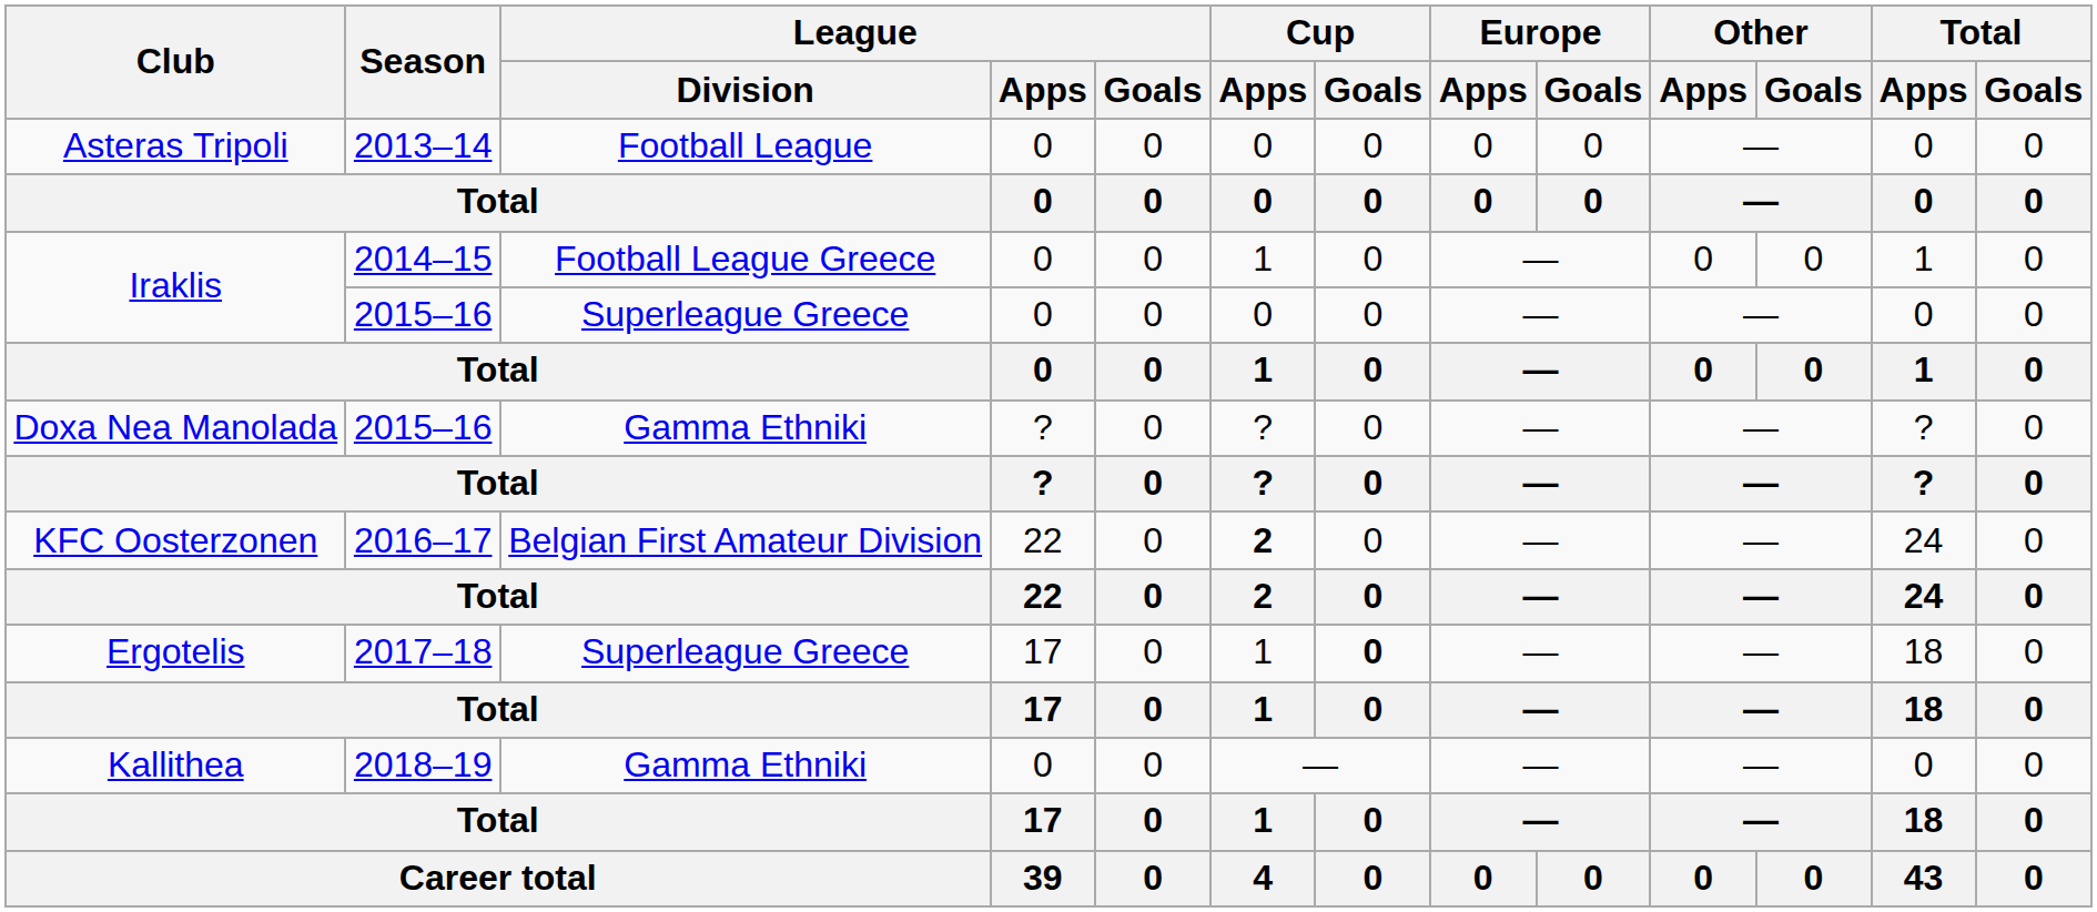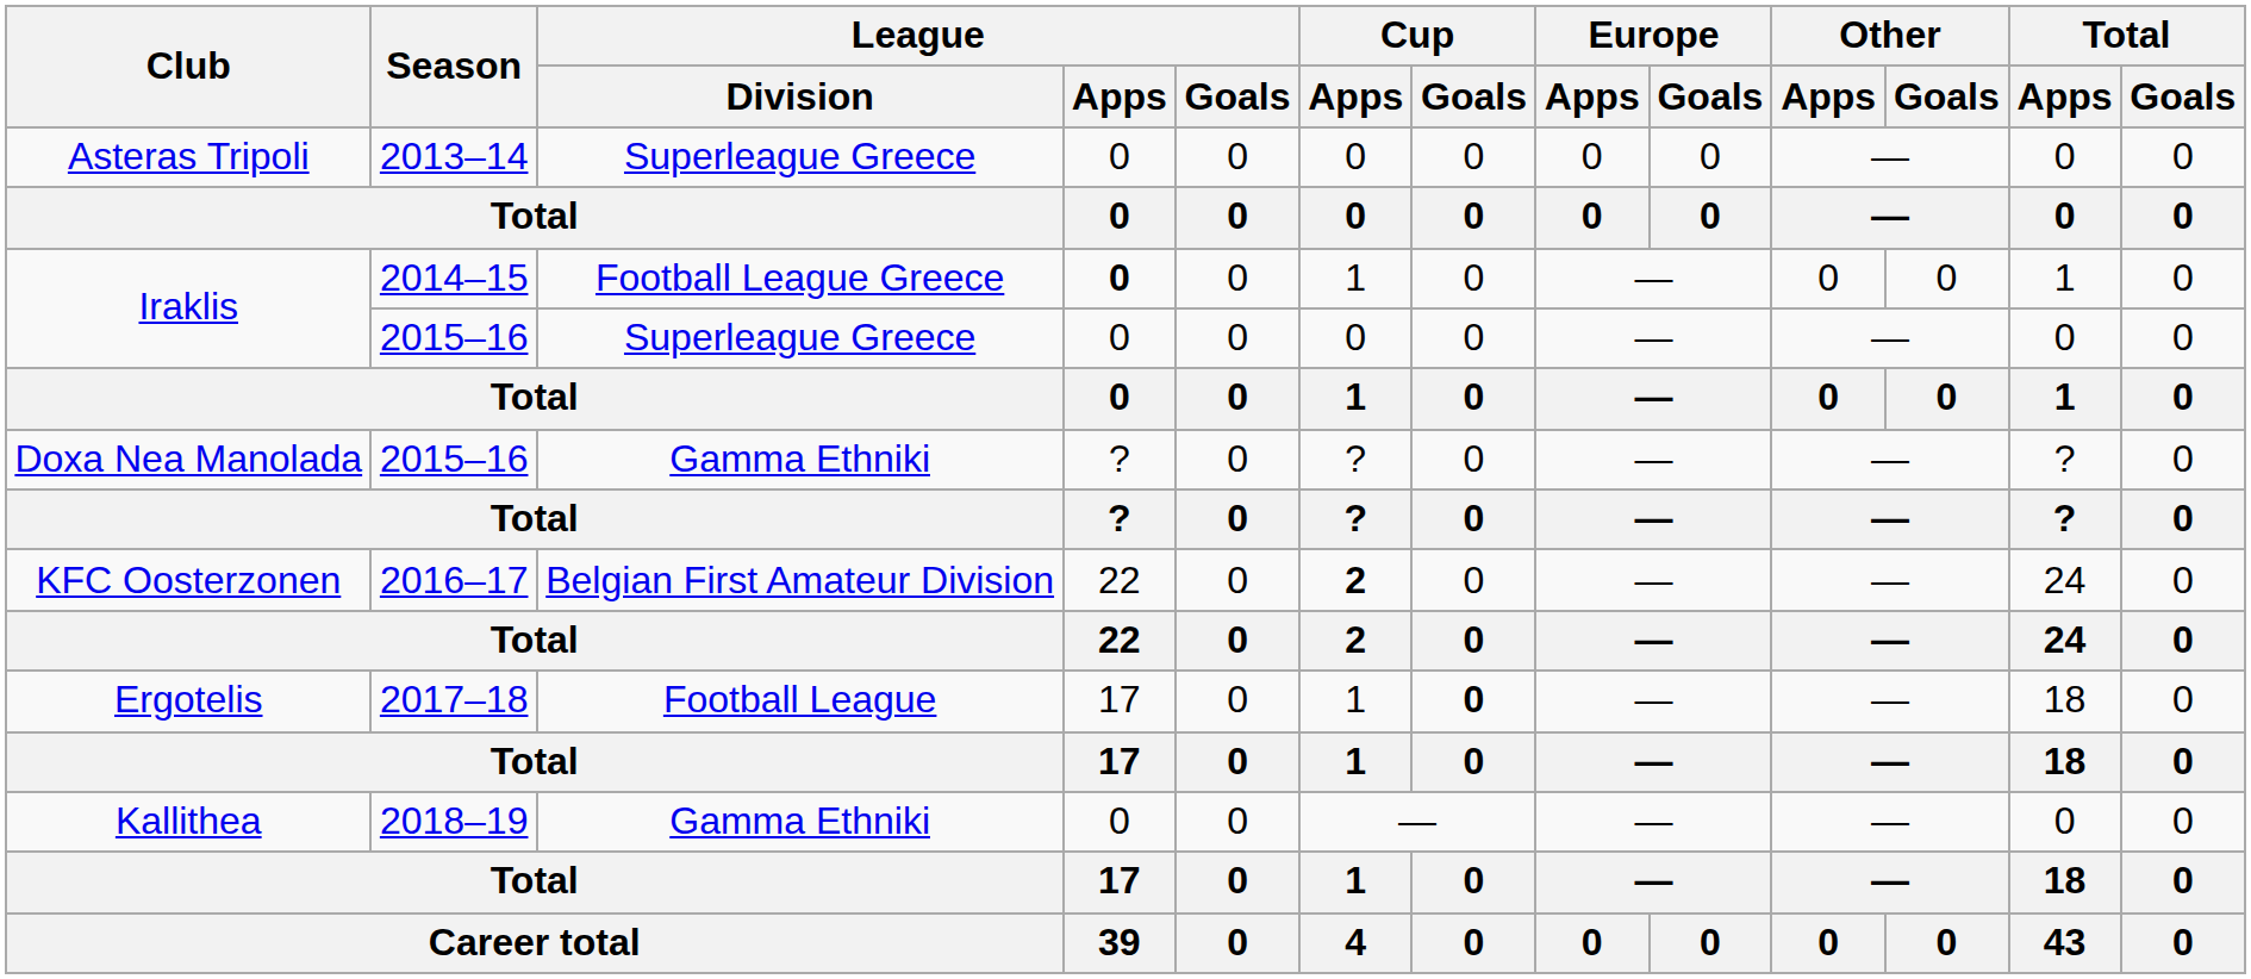 <table class="wikitable" style="text-align: center;">
 <tr>
 <th rowspan="2">Club</th>
 <th rowspan="2">Season</th>
 <th colspan="3">League</th>
 <th colspan="2">Cup</th>
 <th colspan="2">Europe</th>
 <th colspan="2">Other</th>
 <th colspan="2">Total</th>
 </tr>
 <tr>
 <th>Division</th>
 <th>Apps</th>
 <th>Goals</th>
 <th>Apps</th>
 <th>Goals</th>
 <th>Apps</th>
 <th>Goals</th>
 <th>Apps</th>
 <th>Goals</th>
 <th>Apps</th>
 <th>Goals</th>
 </tr>
 <tr>
 <td><a href='#'>Asteras Tripoli</a></td>
 <td><a href='#'>2013–14</a></td>
-<td><a href='#'>Football League</a></td>
+<td><a href='#'>Superleague Greece</a></td>
 <td>0</td>
 <td>0</td>
 <td>0</td>
 <td>0</td>
 <td>0</td>
 <td>0</td>
 <td colspan=2>—</td>
 <td>0</td>
 <td>0</td>
 </tr>
 <tr>
 <th colspan="3">Total</th>
 <th>0</th>
 <th>0</th>
 <th>0</th>
 <th>0</th>
 <th>0</th>
 <th>0</th>
 <th colspan=2>—</th>
 <th>0</th>
 <th>0</th>
 </tr>
 <tr>
 <td rowspan="2"><a href='#'>Iraklis</a></td>
 <td><a href='#'>2014–15</a></td>
 <td><a href='#'>Football League Greece</a></td>
-<td>0</td>
+<td><strong>0</strong></td>
 <td>0</td>
 <td>1</td>
 <td>0</td>
 <td colspan=2>—</td>
 <td>0</td>
 <td>0</td>
 <td>1</td>
 <td>0</td>
 </tr>
 <tr>
 <td><a href='#'>2015–16</a></td>
 <td><a href='#'>Superleague Greece</a></td>
 <td>0</td>
 <td>0</td>
 <td>0</td>
 <td>0</td>
 <td colspan=2>—</td>
 <td colspan=2>—</td>
 <td>0</td>
 <td>0</td>
 </tr>
 <tr>
 <th colspan="3">Total</th>
 <th>0</th>
 <th>0</th>
 <th>1</th>
 <th>0</th>
 <th colspan=2>—</th>
 <th>0</th>
 <th>0</th>
 <th>1</th>
 <th>0</th>
 </tr>
 <tr>
 <td><a href='#'>Doxa Nea Manolada</a></td>
 <td><a href='#'>2015–16</a></td>
 <td><a href='#'>Gamma Ethniki</a></td>
 <td>?</td>
 <td>0</td>
 <td>?</td>
 <td>0</td>
 <td colspan=2>—</td>
 <td colspan=2>—</td>
 <td>?</td>
 <td>0</td>
 </tr>
 <tr>
 <th colspan="3">Total</th>
 <th>?</th>
 <th>0</th>
 <th>?</th>
 <th>0</th>
 <th colspan=2>—</th>
 <th colspan=2>—</th>
 <th>?</th>
 <th>0</th>
 </tr>
 <tr>
 <td><a href='#'>KFC Oosterzonen</a></td>
 <td><a href='#'>2016–17</a></td>
 <td><a href='#'>Belgian First Amateur Division</a></td>
 <td>22</td>
 <td>0</td>
 <td><strong>2</strong></td>
 <td>0</td>
 <td colspan=2>—</td>
 <td colspan=2>—</td>
 <td>24</td>
 <td>0</td>
 </tr>
 <tr>
 <th colspan="3">Total</th>
 <th>22</th>
 <th>0</th>
 <th>2</th>
 <th>0</th>
 <th colspan=2>—</th>
 <th colspan=2>—</th>
 <th>24</th>
 <th>0</th>
 </tr>
 <tr>
 <td><a href='#'>Ergotelis</a></td>
 <td><a href='#'>2017–18</a></td>
-<td><a href='#'>Superleague Greece</a></td>
+<td><a href='#'>Football League</a></td>
 <td>17</td>
 <td>0</td>
 <td>1</td>
 <td><strong>0</strong></td>
 <td colspan=2>—</td>
 <td colspan=2>—</td>
 <td>18</td>
 <td>0</td>
 </tr>
 <tr>
 <th colspan="3">Total</th>
 <th>17</th>
 <th>0</th>
 <th>1</th>
 <th>0</th>
 <th colspan=2>—</th>
 <th colspan=2>—</th>
 <th>18</th>
 <th>0</th>
 </tr>
 <tr>
 <td><a href='#'>Kallithea</a></td>
 <td><a href='#'>2018–19</a></td>
 <td><a href='#'>Gamma Ethniki</a></td>
 <td>0</td>
 <td>0</td>
 <td colspan=2>—</td>
 <td colspan=2>—</td>
 <td colspan=2>—</td>
 <td>0</td>
 <td>0</td>
 </tr>
 <tr>
 <th colspan="3">Total</th>
 <th>17</th>
 <th>0</th>
 <th>1</th>
 <th>0</th>
 <th colspan=2>—</th>
 <th colspan=2>—</th>
 <th>18</th>
 <th>0</th>
 </tr>
 <tr>
 <th colspan="3">Career total</th>
 <th>39</th>
 <th>0</th>
 <th>4</th>
 <th>0</th>
 <th>0</th>
 <th>0</th>
 <th>0</th>
 <th>0</th>
 <th>43</th>
 <th>0</th>
 </tr>
 </table>
